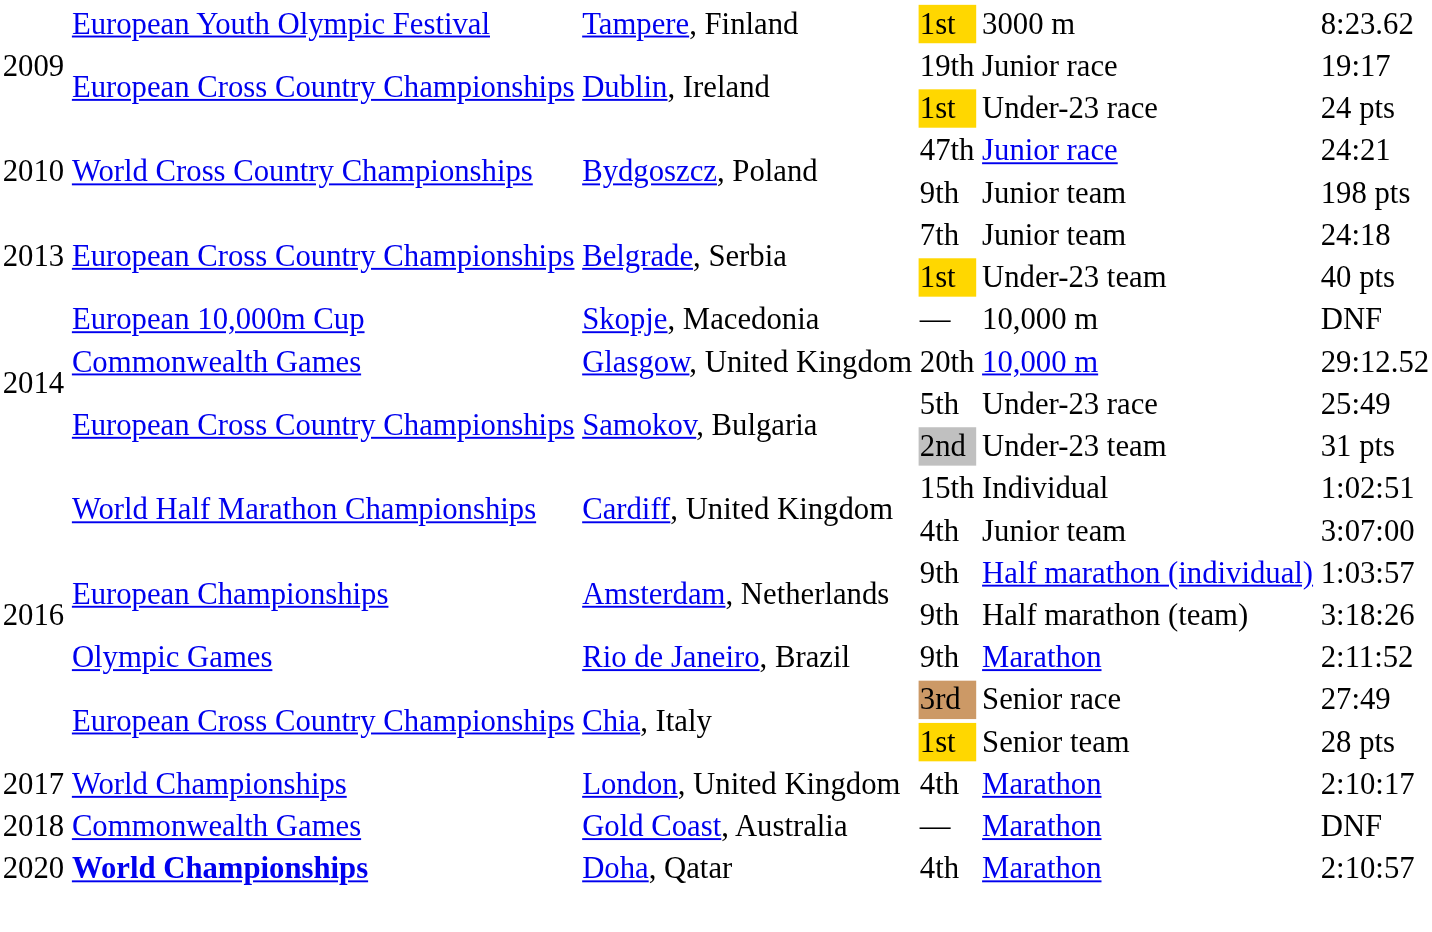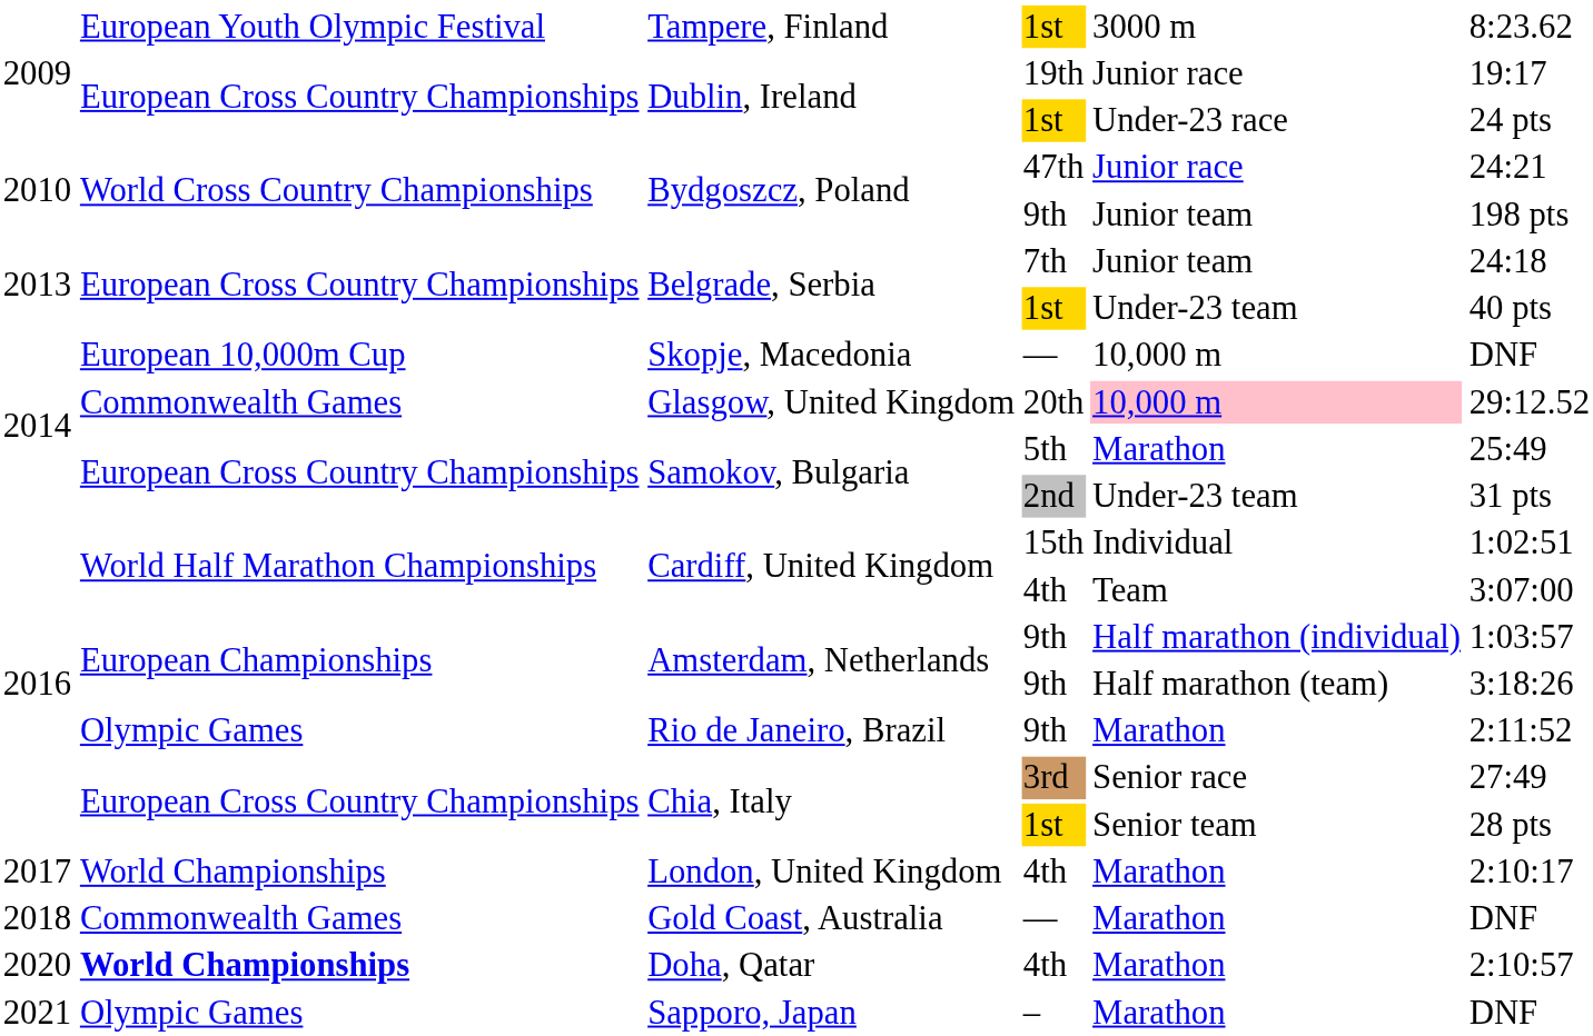 <table>
 <tr>
 <td rowspan=3>2009</td>
 <td><a href='#'>European Youth Olympic Festival</a></td>
 <td><a href='#'>Tampere</a>, Finland</td>
 <td bgcolor=gold>1st</td>
 <td>3000 m</td>
 <td>8:23.62</td>
 </tr>
 <tr>
 <td rowspan=2><a href='#'>European Cross Country Championships</a></td>
 <td rowspan=2><a href='#'>Dublin</a>, Ireland</td>
 <td>19th</td>
 <td>Junior race</td>
 <td>19:17</td>
 </tr>
 <tr>
 <td bgcolor=gold>1st</td>
 <td>Under-23 race</td>
 <td>24 pts</td>
 </tr>
 <tr>
 <td rowspan=2>2010</td>
 <td rowspan=2><a href='#'>World Cross Country Championships</a></td>
 <td rowspan=2><a href='#'>Bydgoszcz</a>, Poland</td>
 <td>47th</td>
 <td><a href='#'>Junior race</a></td>
 <td>24:21</td>
 </tr>
 <tr>
 <td>9th</td>
 <td>Junior team</td>
 <td>198 pts</td>
 </tr>
 <tr>
 <td rowspan=2>2013</td>
 <td rowspan=2><a href='#'>European Cross Country Championships</a></td>
 <td rowspan=2><a href='#'>Belgrade</a>, Serbia</td>
 <td>7th</td>
 <td>Junior team</td>
 <td>24:18</td>
 </tr>
 <tr>
 <td bgcolor=gold>1st</td>
 <td>Under-23 team</td>
 <td>40 pts</td>
 </tr>
 <tr>
 <td rowspan=4>2014</td>
 <td><a href='#'>European 10,000m Cup</a></td>
 <td><a href='#'>Skopje</a>, Macedonia</td>
 <td>—</td>
 <td>10,000 m</td>
 <td>DNF</td>
 </tr>
 <tr>
 <td><a href='#'>Commonwealth Games</a></td>
 <td><a href='#'>Glasgow</a>, United Kingdom</td>
 <td>20th</td>
-<td><a href='#'>10,000 m</a></td>
+<td style="background: pink;"><a href='#'>10,000 m</a></td>
 <td>29:12.52</td>
 </tr>
 <tr>
 <td rowspan=2><a href='#'>European Cross Country Championships</a></td>
 <td rowspan=2><a href='#'>Samokov</a>, Bulgaria</td>
 <td>5th</td>
-<td>Under-23 race</td>
+<td><a href='#'>Marathon</a></td>
 <td>25:49</td>
 </tr>
 <tr>
 <td bgcolor=silver>2nd</td>
 <td>Under-23 team</td>
 <td>31 pts</td>
 </tr>
 <tr>
 <td rowspan=7>2016</td>
 <td rowspan=2><a href='#'>World Half Marathon Championships</a></td>
 <td rowspan=2><a href='#'>Cardiff</a>, United Kingdom</td>
 <td>15th</td>
 <td>Individual</td>
 <td>1:02:51</td>
 </tr>
 <tr>
 <td>4th</td>
-<td>Junior team</td>
+<td>Team</td>
 <td>3:07:00</td>
 </tr>
 <tr>
 <td rowspan=2><a href='#'>European Championships</a></td>
 <td rowspan=2><a href='#'>Amsterdam</a>, Netherlands</td>
 <td>9th</td>
 <td><a href='#'>Half marathon (individual)</a></td>
 <td>1:03:57</td>
 </tr>
 <tr>
 <td>9th</td>
 <td>Half marathon (team)</td>
 <td>3:18:26</td>
 </tr>
 <tr>
 <td><a href='#'>Olympic Games</a></td>
 <td><a href='#'>Rio de Janeiro</a>, Brazil</td>
 <td>9th</td>
 <td><a href='#'>Marathon</a></td>
 <td>2:11:52</td>
 </tr>
 <tr>
 <td rowspan=2><a href='#'>European Cross Country Championships</a></td>
 <td rowspan=2><a href='#'>Chia</a>, Italy</td>
 <td style="background:#c96;">3rd</td>
 <td>Senior race</td>
 <td>27:49</td>
 </tr>
 <tr>
 <td bgcolor=gold>1st</td>
 <td>Senior team</td>
 <td>28 pts</td>
 </tr>
 <tr>
 <td rowspan=1>2017</td>
 <td><a href='#'>World Championships</a></td>
 <td><a href='#'>London</a>, United Kingdom</td>
 <td>4th</td>
 <td><a href='#'>Marathon</a></td>
 <td>2:10:17</td>
 </tr>
 <tr>
 <td rowspan=1>2018</td>
 <td><a href='#'>Commonwealth Games</a></td>
 <td><a href='#'>Gold Coast</a>, Australia</td>
 <td>—</td>
 <td><a href='#'>Marathon</a></td>
 <td>DNF</td>
 </tr>
 <tr>
 <td rowspan=1>2020</td>
 <td><strong><a href='#'>World Championships</a></strong></td>
 <td><a href='#'>Doha</a>, Qatar</td>
 <td>4th</td>
 <td><a href='#'>Marathon</a></td>
 <td>2:10:57</td>
 </tr>
+<tr>
+<td>2021</td>
+<td><a href='#'>Olympic Games</a></td>
+<td><a href='#'>Sapporo, Japan</a></td>
+<td>–</td>
+<td><a href='#'>Marathon</a></td>
+<td>DNF</td>
+</tr>
 </table>
